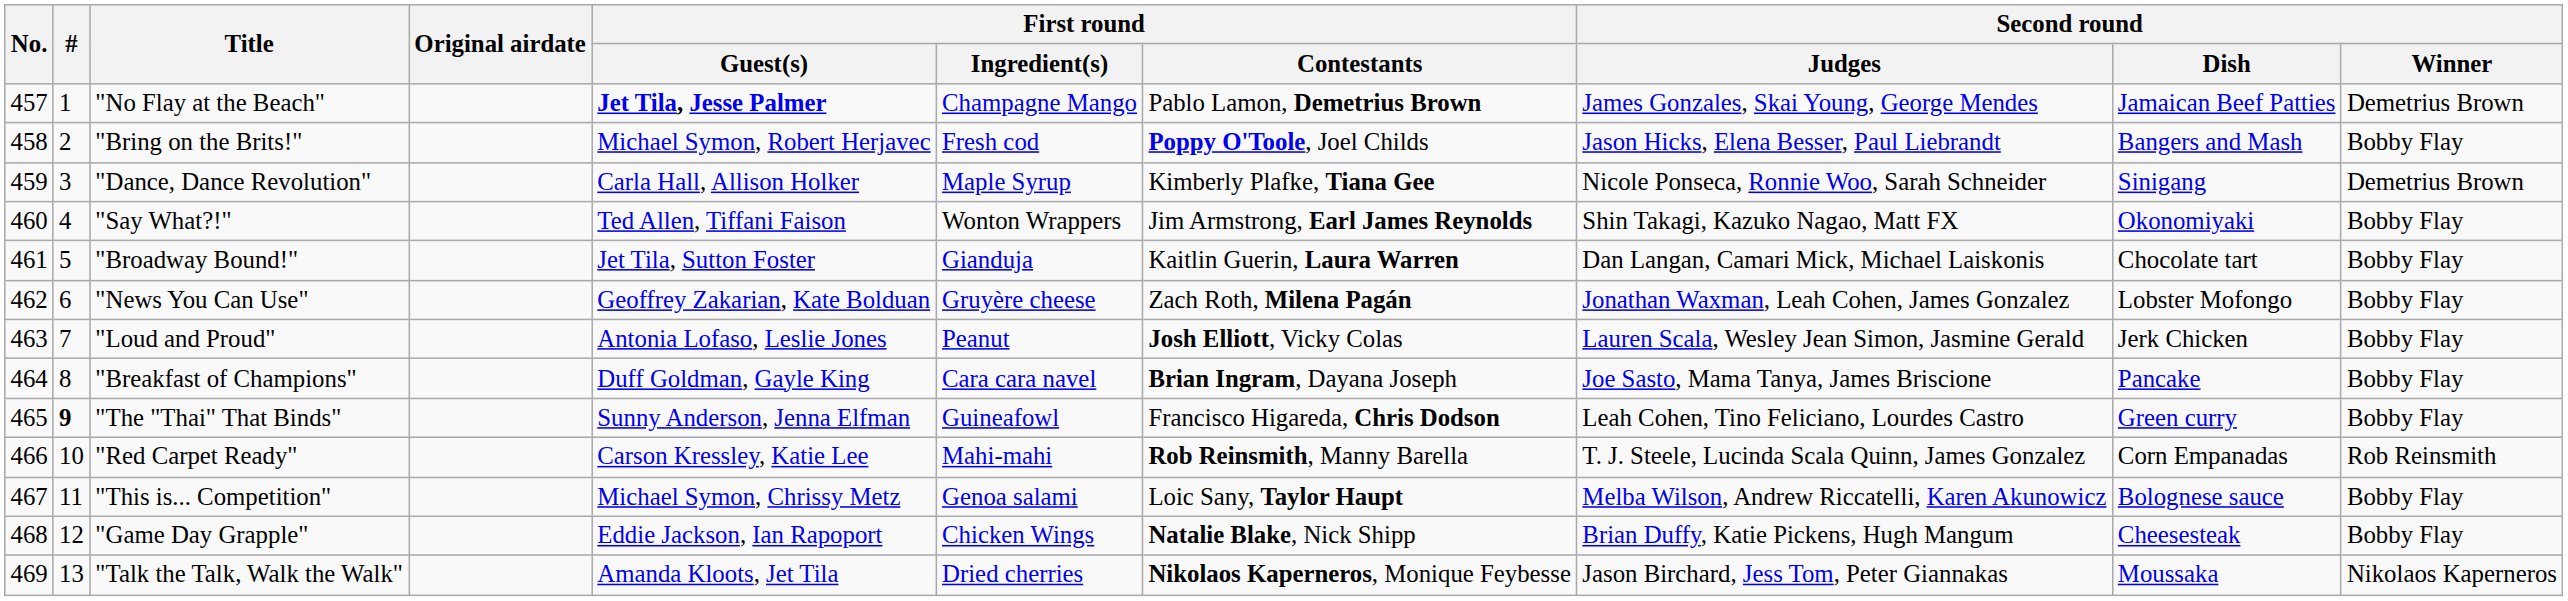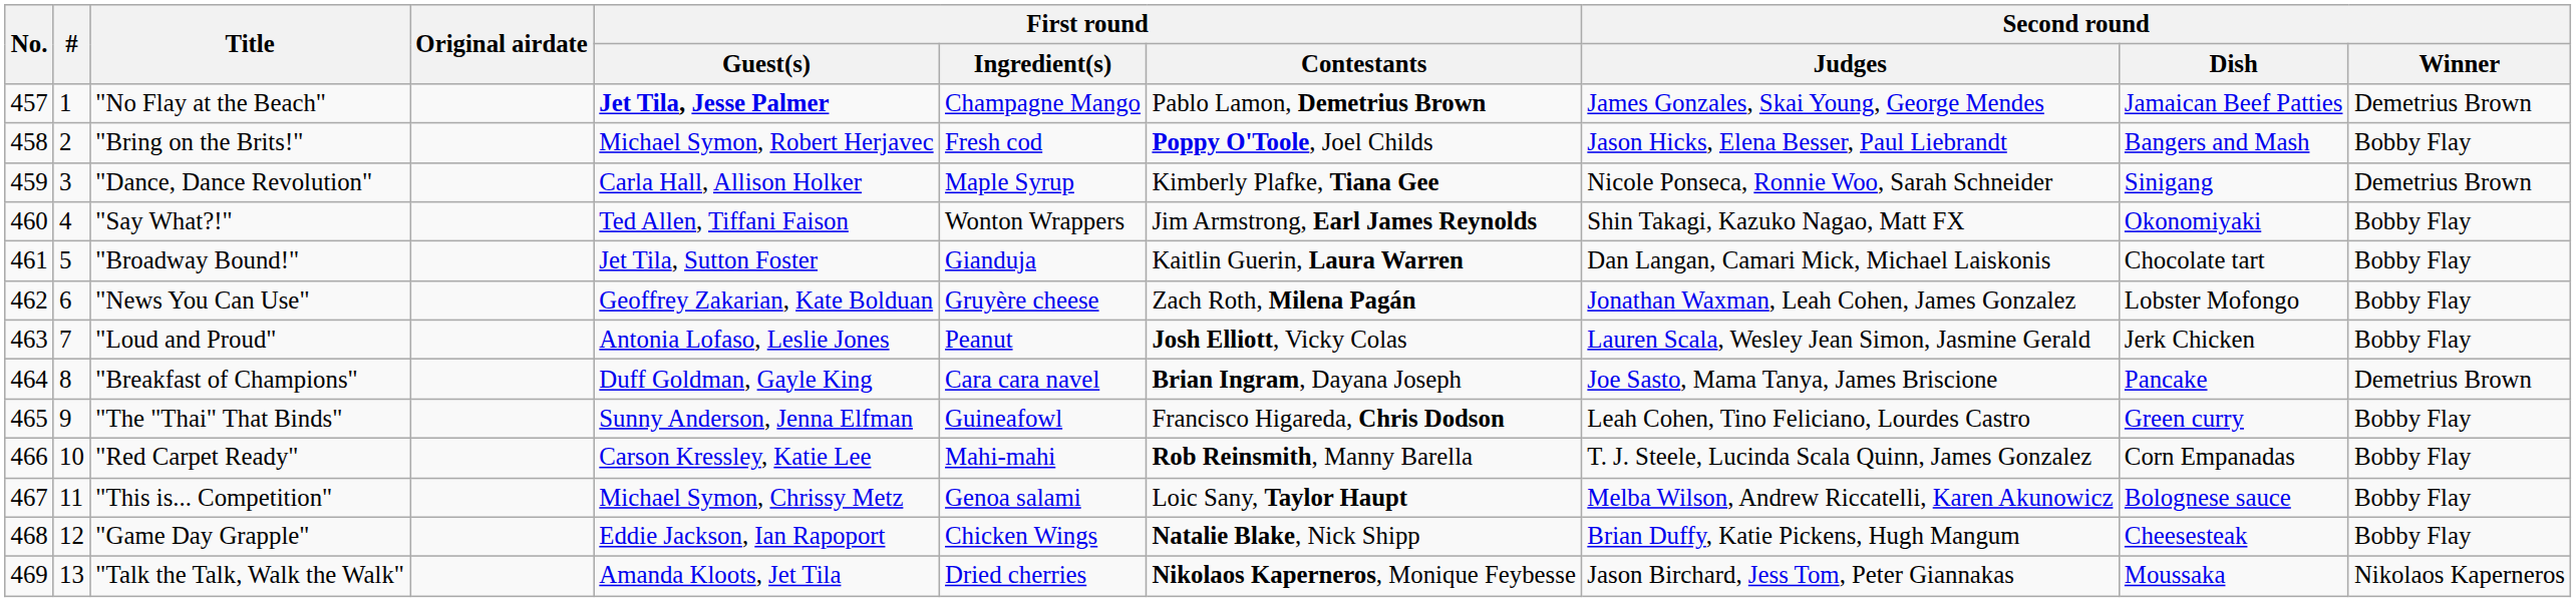 <table class="wikitable">
 <tr>
 <th rowspan="2">No.</th>
 <th rowspan="2">#</th>
 <th rowspan="2">Title</th>
 <th rowspan="2">Original airdate</th>
 <th colspan="3">First round</th>
 <th colspan="3">Second round</th>
 </tr>
 <tr>
 <th>Guest(s)</th>
 <th>Ingredient(s)</th>
 <th>Contestants</th>
 <th>Judges</th>
 <th>Dish</th>
 <th>Winner</th>
 </tr>
 <tr>
 <td>457</td>
 <td>1</td>
 <td>"No Flay at the Beach"</td>
 <td></td>
 <td><strong><a href='#'>Jet Tila</a>, <a href='#'>Jesse Palmer</a></strong></td>
 <td><a href='#'>Champagne Mango</a></td>
 <td>Pablo Lamon, <strong>Demetrius Brown</strong></td>
 <td><a href='#'>James Gonzales</a>, <a href='#'>Skai Young</a>, <a href='#'>George Mendes</a></td>
 <td><a href='#'>Jamaican Beef Patties</a></td>
 <td>Demetrius Brown</td>
 </tr>
 <tr>
 <td>458</td>
 <td>2</td>
 <td>"Bring on the Brits!"</td>
 <td></td>
 <td><a href='#'>Michael Symon</a>, <a href='#'>Robert Herjavec</a></td>
 <td><a href='#'>Fresh cod</a></td>
 <td><strong><a href='#'>Poppy O'Toole</a></strong>, Joel Childs</td>
 <td><a href='#'>Jason Hicks</a>, <a href='#'>Elena Besser</a>, <a href='#'>Paul Liebrandt</a></td>
 <td><a href='#'>Bangers and Mash</a></td>
 <td>Bobby Flay</td>
 </tr>
 <tr>
 <td>459</td>
 <td>3</td>
 <td>"Dance, Dance Revolution"</td>
 <td></td>
 <td><a href='#'>Carla Hall</a>, <a href='#'>Allison Holker</a></td>
 <td><a href='#'>Maple Syrup</a></td>
 <td>Kimberly Plafke, <strong>Tiana Gee</strong></td>
 <td>Nicole Ponseca, <a href='#'>Ronnie Woo</a>, Sarah Schneider</td>
 <td><a href='#'>Sinigang</a></td>
 <td>Demetrius Brown</td>
 </tr>
 <tr>
 <td>460</td>
 <td>4</td>
 <td>"Say What?!"</td>
 <td></td>
 <td><a href='#'>Ted Allen</a>, <a href='#'>Tiffani Faison</a></td>
 <td>Wonton Wrappers</td>
 <td>Jim Armstrong, <strong>Earl James Reynolds</strong></td>
 <td>Shin Takagi, Kazuko Nagao, Matt FX</td>
 <td><a href='#'>Okonomiyaki</a></td>
 <td>Bobby Flay</td>
 </tr>
 <tr>
 <td>461</td>
 <td>5</td>
 <td>"Broadway Bound!"</td>
 <td></td>
 <td><a href='#'>Jet Tila</a>, <a href='#'>Sutton Foster</a></td>
 <td><a href='#'>Gianduja</a></td>
 <td>Kaitlin Guerin, <strong>Laura Warren</strong></td>
 <td>Dan Langan, Camari Mick, Michael Laiskonis</td>
 <td>Chocolate tart</td>
 <td>Bobby Flay</td>
 </tr>
 <tr>
 <td>462</td>
 <td>6</td>
 <td>"News You Can Use"</td>
 <td></td>
 <td><a href='#'>Geoffrey Zakarian</a>, <a href='#'>Kate Bolduan</a></td>
 <td><a href='#'>Gruyère cheese</a></td>
 <td>Zach Roth, <strong>Milena Pagán</strong></td>
 <td><a href='#'>Jonathan Waxman</a>, Leah Cohen, James Gonzalez</td>
 <td>Lobster Mofongo</td>
 <td>Bobby Flay</td>
 </tr>
 <tr>
 <td>463</td>
 <td>7</td>
 <td>"Loud and Proud"</td>
 <td></td>
 <td><a href='#'>Antonia Lofaso</a>, <a href='#'>Leslie Jones</a></td>
 <td><a href='#'>Peanut</a></td>
 <td><strong>Josh Elliott</strong>, Vicky Colas</td>
 <td><a href='#'>Lauren Scala</a>, Wesley Jean Simon, Jasmine Gerald</td>
 <td>Jerk Chicken</td>
 <td>Bobby Flay</td>
 </tr>
 <tr>
 <td>464</td>
 <td>8</td>
 <td>"Breakfast of Champions"</td>
 <td></td>
 <td><a href='#'>Duff Goldman</a>, <a href='#'>Gayle King</a></td>
 <td><a href='#'>Cara cara navel</a></td>
 <td><strong>Brian Ingram</strong>, Dayana Joseph</td>
 <td><a href='#'>Joe Sasto</a>, Mama Tanya, James Briscione</td>
 <td><a href='#'>Pancake</a></td>
-<td>Bobby Flay</td>
+<td>Demetrius Brown</td>
 </tr>
 <tr>
 <td>465</td>
-<td><strong>9</strong></td>
+<td>9</td>
 <td>"The "Thai" That Binds"</td>
 <td></td>
 <td><a href='#'>Sunny Anderson</a>, <a href='#'>Jenna Elfman</a></td>
 <td><a href='#'>Guineafowl</a></td>
 <td>Francisco Higareda, <strong>Chris Dodson</strong></td>
 <td>Leah Cohen, Tino Feliciano, Lourdes Castro</td>
 <td><a href='#'>Green curry</a></td>
 <td>Bobby Flay</td>
 </tr>
 <tr>
 <td>466</td>
 <td>10</td>
 <td>"Red Carpet Ready"</td>
 <td></td>
 <td><a href='#'>Carson Kressley</a>, <a href='#'>Katie Lee</a></td>
 <td><a href='#'>Mahi-mahi</a></td>
 <td><strong>Rob Reinsmith</strong>, Manny Barella</td>
 <td>T. J.  Steele, Lucinda Scala Quinn, James Gonzalez</td>
 <td>Corn Empanadas</td>
-<td>Rob Reinsmith</td>
+<td>Bobby Flay</td>
 </tr>
 <tr>
 <td>467</td>
 <td>11</td>
 <td>"This is... Competition"</td>
 <td></td>
 <td><a href='#'>Michael Symon</a>, <a href='#'>Chrissy Metz</a></td>
 <td><a href='#'>Genoa salami</a></td>
 <td>Loic Sany, <strong>Taylor Haupt</strong></td>
 <td><a href='#'>Melba Wilson</a>, Andrew Riccatelli, <a href='#'>Karen Akunowicz</a></td>
 <td><a href='#'>Bolognese sauce</a></td>
 <td>Bobby Flay</td>
 </tr>
 <tr>
 <td>468</td>
 <td>12</td>
 <td>"Game Day Grapple"</td>
 <td></td>
 <td><a href='#'>Eddie Jackson</a>, <a href='#'>Ian Rapoport</a></td>
 <td><a href='#'>Chicken Wings</a></td>
 <td><strong>Natalie Blake</strong>, Nick Shipp</td>
 <td><a href='#'>Brian Duffy</a>, Katie Pickens, Hugh Mangum</td>
 <td><a href='#'>Cheesesteak</a></td>
 <td>Bobby Flay</td>
 </tr>
 <tr>
 <td>469</td>
 <td>13</td>
 <td>"Talk the Talk, Walk the Walk"</td>
 <td></td>
 <td><a href='#'>Amanda Kloots</a>, <a href='#'>Jet Tila</a></td>
 <td><a href='#'>Dried cherries</a></td>
 <td><strong>Nikolaos Kaperneros</strong>, Monique Feybesse</td>
 <td>Jason Birchard, <a href='#'>Jess Tom</a>, Peter Giannakas</td>
 <td><a href='#'>Moussaka</a></td>
 <td>Nikolaos Kaperneros</td>
 </tr>
 </table>
